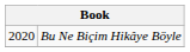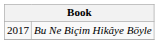 <table class="wikitable">
 <tr>
 <th colspan="2">Book</th>
 </tr>
 <tr>
-<td rowspan="1">2020</td>
+<td rowspan="1">2017</td>
 <td rowspan="1"><em>Bu Ne Biçim Hikâye Böyle</em></td>
 </tr>
 <tr>
 </tr>
 </table>
